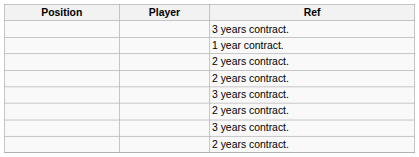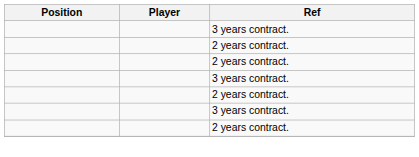 <table class="wikitable sortable" style="width:50%; text-align:center; font-size:100%; text-align:left;">
 <tr>
 <th><strong>Position</strong></th>
 <th><strong>Player</strong></th>
 <th><strong>Ref</strong></th>
 </tr>
 <tr>
 <td></td>
 <td></td>
 <td>3 years contract.</td>
-</tr>
-<tr>
-<td></td>
-<td></td>
-<td>1 year contract.</td>
 </tr>
 <tr>
 <td></td>
 <td></td>
 <td>2 years contract.</td>
 </tr>
 <tr>
 <td></td>
 <td></td>
 <td>2 years contract.</td>
 </tr>
 <tr>
 <td></td>
 <td></td>
 <td>3 years contract.</td>
 </tr>
 <tr>
 <td></td>
 <td></td>
 <td>2 years contract.</td>
 </tr>
 <tr>
 <td></td>
 <td></td>
 <td>3 years contract.</td>
 </tr>
 <tr>
 <td></td>
 <td></td>
 <td>2 years contract.</td>
 </tr>
 <tr>
 </tr>
 </table>
